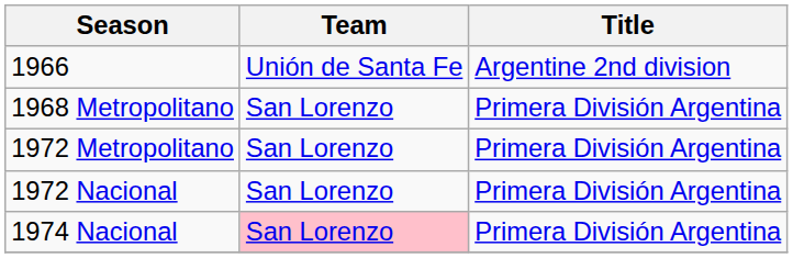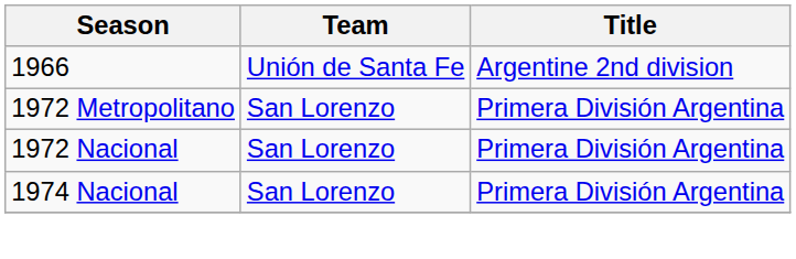 <table class="wikitable">
 <tr>
 <th>Season</th>
 <th>Team</th>
 <th>Title</th>
 </tr>
 <tr>
 <td>1966</td>
 <td><a href='#'>Unión de Santa Fe</a></td>
 <td><a href='#'>Argentine 2nd division</a></td>
-</tr>
-<tr>
-<td>1968 <a href='#'>Metropolitano</a></td>
-<td><a href='#'>San Lorenzo</a></td>
-<td><a href='#'>Primera División Argentina</a></td>
 </tr>
 <tr>
 <td>1972 <a href='#'>Metropolitano</a></td>
 <td><a href='#'>San Lorenzo</a></td>
 <td><a href='#'>Primera División Argentina</a></td>
 </tr>
 <tr>
 <td>1972 <a href='#'>Nacional</a></td>
 <td><a href='#'>San Lorenzo</a></td>
 <td><a href='#'>Primera División Argentina</a></td>
 </tr>
 <tr>
 <td>1974 <a href='#'>Nacional</a></td>
-<td style="background: pink;"><a href='#'>San Lorenzo</a></td>
+<td><a href='#'>San Lorenzo</a></td>
 <td><a href='#'>Primera División Argentina</a></td>
 </tr>
 <tr>
 </tr>
 </table>
